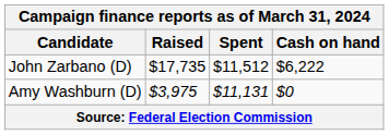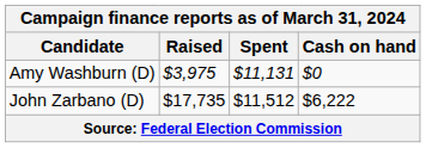 <table class="wikitable sortable">
 <tr>
 <th colspan=4>Campaign finance reports as of March 31, 2024</th>
 </tr>
 <tr style="text-align:center;">
 <th>Candidate</th>
 <th>Raised</th>
 <th>Spent</th>
 <th>Cash on hand</th>
 </tr>
 <tr>
+<td>Amy Washburn (D)</td>
+<td><em>$3,975</em></td>
+<td><em>$11,131</em></td>
+<td><em>$0</em></td>
+</tr>
+<tr>
 <td>John Zarbano (D)</td>
 <td>$17,735</td>
 <td>$11,512</td>
 <td>$6,222</td>
 </tr>
 <tr>
-<td>Amy Washburn (D)</td>
-<td><em>$3,975</em></td>
-<td><em>$11,131</em></td>
-<td><em>$0</em></td>
-</tr>
-<tr>
 <th colspan="4"><small>Source: <a href='#'>Federal Election Commission</a></small></th>
 </tr>
 </table>
